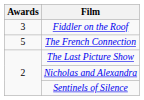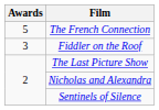 <table class="wikitable" rowspan="2" style="text-align:center;">
 <tr>
 <th scope="col" style="width:55px;">Awards</th>
 <th scope="col" style="text-align:center;">Film</th>
 </tr>
 <tr>
+<td style="text-align:center">5</td>
+<td><em><a href='#'>The French Connection</a></em></td>
+</tr>
+<tr>
 <td style="text-align:center">3</td>
 <td><em><a href='#'>Fiddler on the Roof</a></em></td>
-</tr>
-<tr>
-<td style="text-align:center">5</td>
-<td><em><a href='#'>The French Connection</a></em></td>
 </tr>
 <tr>
 <td rowspan="3" style="text-align:center">2</td>
 <td><em><a href='#'>The Last Picture Show</a></em></td>
 </tr>
 <tr>
 <td><em><a href='#'>Nicholas and Alexandra</a></em></td>
 </tr>
 <tr>
 <td><em><a href='#'>Sentinels of Silence</a></em></td>
 </tr>
 </table>
